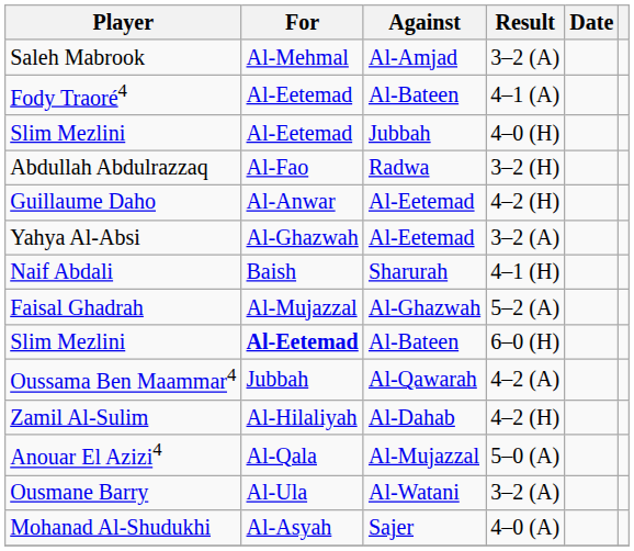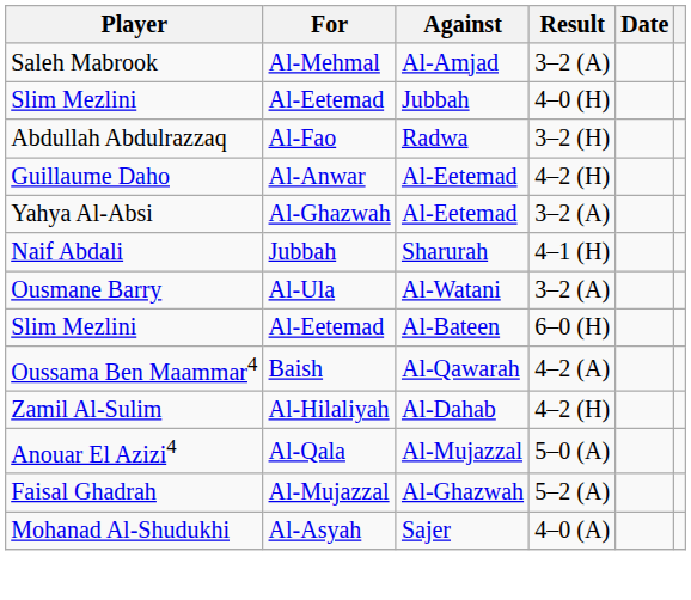 <table class="wikitable">
 <tr>
 <th>Player</th>
 <th>For</th>
 <th>Against</th>
 <th style="text-align:center">Result</th>
 <th>Date</th>
 <th></th>
 </tr>
 <tr>
 <td> Saleh Mabrook</td>
 <td><a href='#'>Al-Mehmal</a></td>
 <td><a href='#'>Al-Amjad</a></td>
 <td style="text-align:center;">3–2 (A)</td>
-<td></td>
-<td></td>
-</tr>
-<tr>
-<td> <a href='#'>Fody Traoré</a><sup>4</sup></td>
-<td><a href='#'>Al-Eetemad</a></td>
-<td><a href='#'>Al-Bateen</a></td>
-<td style="text-align:center;">4–1 (A)</td>
 <td></td>
 <td></td>
 </tr>
 <tr>
 <td> <a href='#'>Slim Mezlini</a></td>
 <td><a href='#'>Al-Eetemad</a></td>
 <td><a href='#'>Jubbah</a></td>
 <td style="text-align:center;">4–0 (H)</td>
 <td></td>
 <td></td>
 </tr>
 <tr>
 <td> Abdullah Abdulrazzaq</td>
 <td><a href='#'>Al-Fao</a></td>
 <td><a href='#'>Radwa</a></td>
 <td style="text-align:center;">3–2 (H)</td>
 <td></td>
 <td></td>
 </tr>
 <tr>
 <td> <a href='#'>Guillaume Daho</a></td>
 <td><a href='#'>Al-Anwar</a></td>
 <td><a href='#'>Al-Eetemad</a></td>
 <td style="text-align:center;">4–2 (H)</td>
 <td></td>
 <td></td>
 </tr>
 <tr>
 <td> Yahya Al-Absi</td>
 <td><a href='#'>Al-Ghazwah</a></td>
 <td><a href='#'>Al-Eetemad</a></td>
 <td style="text-align:center;">3–2 (A)</td>
 <td></td>
 <td></td>
 </tr>
 <tr>
 <td> <a href='#'>Naif Abdali</a></td>
-<td><a href='#'>Baish</a></td>
+<td><a href='#'>Jubbah</a></td>
 <td><a href='#'>Sharurah</a></td>
 <td style="text-align:center;">4–1 (H)</td>
 <td></td>
 <td></td>
 </tr>
 <tr>
-<td> <a href='#'>Faisal Ghadrah</a></td>
-<td><a href='#'>Al-Mujazzal</a></td>
-<td><a href='#'>Al-Ghazwah</a></td>
-<td style="text-align:center;">5–2 (A)</td>
+<td> <a href='#'>Ousmane Barry</a></td>
+<td><a href='#'>Al-Ula</a></td>
+<td><a href='#'>Al-Watani</a></td>
+<td style="text-align:center;">3–2 (A)</td>
 <td></td>
 <td></td>
 </tr>
 <tr>
 <td> <a href='#'>Slim Mezlini</a></td>
-<td><strong><a href='#'>Al-Eetemad</a></strong></td>
+<td><a href='#'>Al-Eetemad</a></td>
 <td><a href='#'>Al-Bateen</a></td>
 <td style="text-align:center;">6–0 (H)</td>
 <td></td>
 <td></td>
 </tr>
 <tr>
 <td> <a href='#'>Oussama Ben Maammar</a><sup>4</sup></td>
-<td><a href='#'>Jubbah</a></td>
+<td><a href='#'>Baish</a></td>
 <td><a href='#'>Al-Qawarah</a></td>
 <td style="text-align:center;">4–2 (A)</td>
 <td></td>
 <td></td>
 </tr>
 <tr>
 <td> <a href='#'>Zamil Al-Sulim</a></td>
 <td><a href='#'>Al-Hilaliyah</a></td>
 <td><a href='#'>Al-Dahab</a></td>
 <td style="text-align:center;">4–2 (H)</td>
 <td></td>
 <td></td>
 </tr>
 <tr>
 <td> <a href='#'>Anouar El Azizi</a><sup>4</sup></td>
 <td><a href='#'>Al-Qala</a></td>
 <td><a href='#'>Al-Mujazzal</a></td>
 <td style="text-align:center;">5–0 (A)</td>
 <td></td>
 <td></td>
 </tr>
 <tr>
-<td> <a href='#'>Ousmane Barry</a></td>
-<td><a href='#'>Al-Ula</a></td>
-<td><a href='#'>Al-Watani</a></td>
-<td style="text-align:center;">3–2 (A)</td>
+<td> <a href='#'>Faisal Ghadrah</a></td>
+<td><a href='#'>Al-Mujazzal</a></td>
+<td><a href='#'>Al-Ghazwah</a></td>
+<td style="text-align:center;">5–2 (A)</td>
 <td></td>
 <td></td>
 </tr>
 <tr>
 <td> <a href='#'>Mohanad Al-Shudukhi</a></td>
 <td><a href='#'>Al-Asyah</a></td>
 <td><a href='#'>Sajer</a></td>
 <td style="text-align:center;">4–0 (A)</td>
 <td></td>
 <td></td>
 </tr>
 <tr>
 </tr>
 </table>
